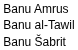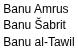 <table>
 <tr>
 <td align="center"></td>
 <td>Banu Amrus</td>
 </tr>
 <tr>
 <td align="center"></td>
-<td>Banu al-Tawil</td>
+<td>Banu Šabrit</td>
 </tr>
 <tr>
 <td align="center"></td>
-<td>Banu Šabrit</td>
+<td>Banu al-Tawil</td>
 </tr>
 </table>
